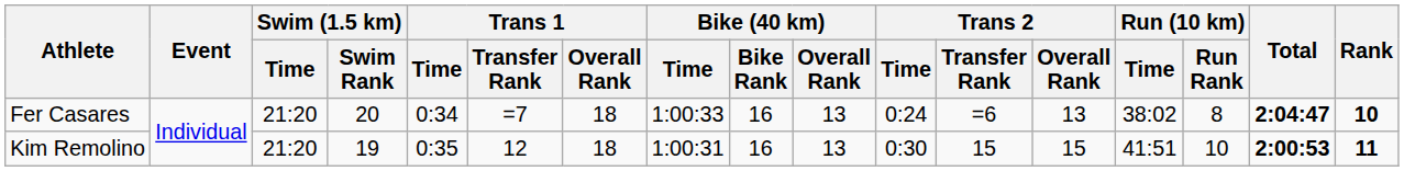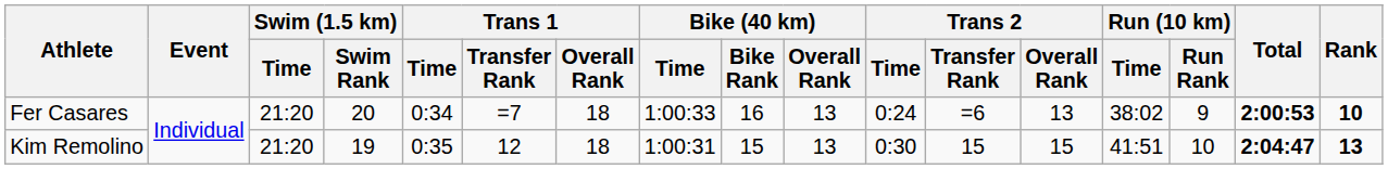 <table class="wikitable" style="font-size:90%">
 <tr>
 <th rowspan=2>Athlete</th>
 <th rowspan=2>Event</th>
 <th colspan=2>Swim (1.5 km)</th>
 <th colspan=3>Trans 1</th>
 <th colspan=3>Bike (40 km)</th>
 <th colspan=3>Trans 2</th>
 <th colspan=2>Run (10 km)</th>
 <th rowspan=2>Total</th>
 <th rowspan=2>Rank</th>
 </tr>
 <tr>
 <th>Time</th>
 <th>Swim<br>Rank</th>
 <th>Time</th>
 <th>Transfer<br>Rank</th>
 <th>Overall<br>Rank</th>
 <th>Time</th>
 <th>Bike<br>Rank</th>
 <th>Overall<br>Rank</th>
 <th>Time</th>
 <th>Transfer<br>Rank</th>
 <th>Overall<br>Rank</th>
 <th>Time</th>
 <th>Run<br>Rank</th>
 </tr>
 <tr align=center>
 <td align=left>Fer Casares</td>
 <td rowspan=3 align=left><a href='#'>Individual</a></td>
 <td>21:20</td>
 <td>20</td>
 <td>0:34</td>
 <td>=7</td>
 <td>18</td>
 <td>1:00:33</td>
 <td>16</td>
 <td>13</td>
 <td>0:24</td>
 <td>=6</td>
 <td>13</td>
 <td>38:02</td>
-<td>8</td>
-<td><strong>2:04:47</strong></td>
+<td>9</td>
+<td><strong>2:00:53</strong></td>
 <td><strong>10</strong></td>
 </tr>
 <tr align=center>
 <td align=left>Kim Remolino</td>
 <td>21:20</td>
 <td>19</td>
 <td>0:35</td>
 <td>12</td>
 <td>18</td>
 <td>1:00:31</td>
-<td>16</td>
+<td>15</td>
 <td>13</td>
 <td>0:30</td>
 <td>15</td>
 <td>15</td>
 <td>41:51</td>
 <td>10</td>
-<td><strong>2:00:53</strong></td>
-<td><strong>11</strong></td>
+<td><strong>2:04:47</strong></td>
+<td><strong>13</strong></td>
 </tr>
 </table>
